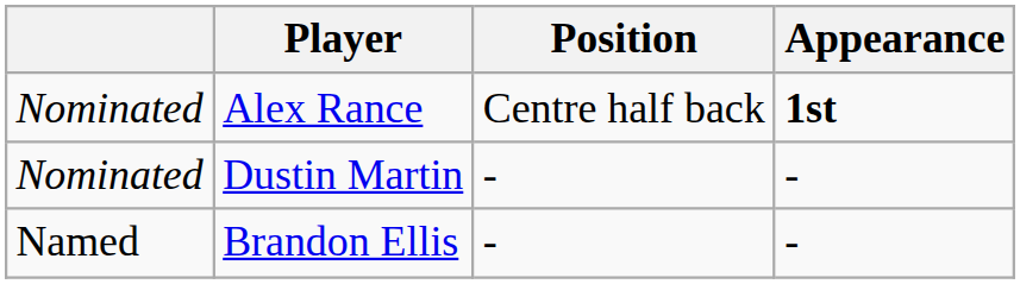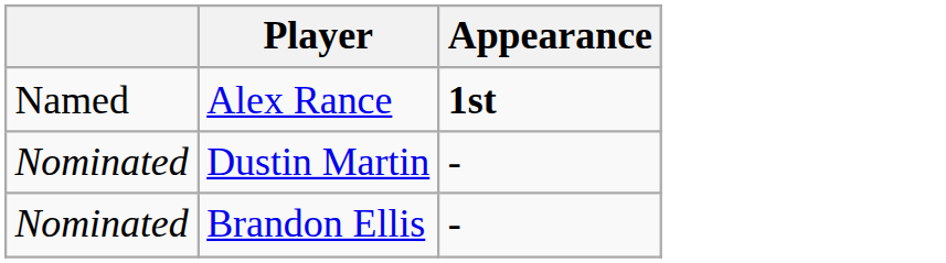 <table class="wikitable">
 <tr>
 <th></th>
 <th>Player</th>
-<th>Position</th>
 <th>Appearance</th>
 </tr>
 <tr>
-<td><em>Nominated</em></td>
+<td>Named</td>
 <td><a href='#'>Alex Rance</a></td>
-<td>Centre half back</td>
 <td><strong>1st</strong></td>
 </tr>
 <tr>
 <td><em>Nominated</em></td>
 <td><a href='#'>Dustin Martin</a></td>
 <td>-</td>
-<td>-</td>
 </tr>
 <tr>
-<td>Named</td>
+<td><em>Nominated</em></td>
 <td><a href='#'>Brandon Ellis</a></td>
-<td>-</td>
 <td>-</td>
 </tr>
 </table>
